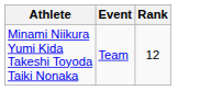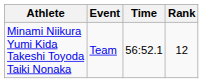 <table class="wikitable" style="font-size:90%;">
 <tr>
 <th>Athlete</th>
 <th>Event</th>
+<th>Time</th>
 <th>Rank</th>
 </tr>
 <tr align=center>
 <td align=left><a href='#'>Minami Niikura</a><br><a href='#'>Yumi Kida</a><br><a href='#'>Takeshi Toyoda</a><br><a href='#'>Taiki Nonaka</a></td>
 <td align=left><a href='#'>Team</a></td>
+<td>56:52.1</td>
 <td>12</td>
 </tr>
 </table>
